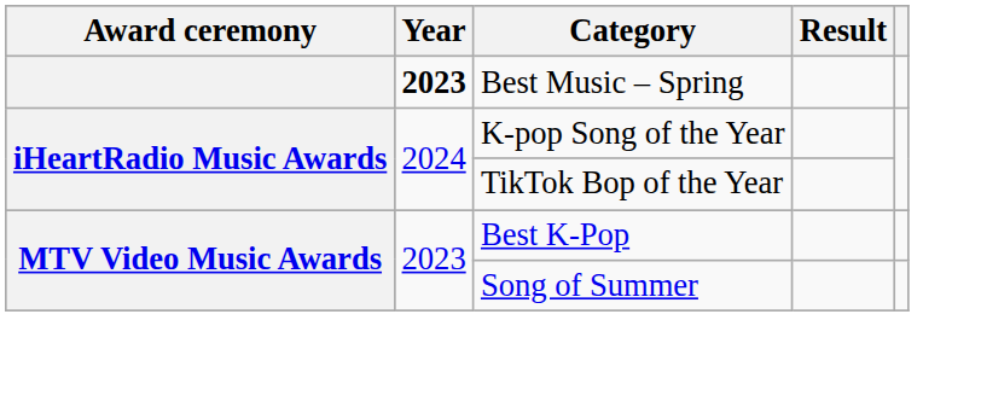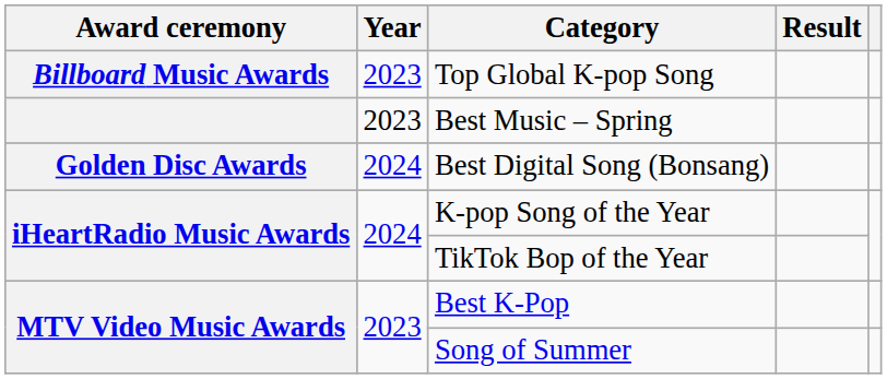 <table class="wikitable plainrowheaders sortable">
 <tr>
 <th scope="col">Award ceremony</th>
 <th scope="col">Year</th>
 <th scope="col">Category</th>
 <th scope="col">Result</th>
 <th scope="col" class="unsortable"></th>
 </tr>
 <tr>
+<th scope="row"><a href='#'><em>Billboard</em> Music Awards</a></th>
+<td style="text-align:center"><a href='#'>2023</a></td>
+<td>Top Global K-pop Song</td>
+<td></td>
+<td style="text-align:center"></td>
+</tr>
+<tr>
 <th scope="row"></th>
-<td style="text-align:center"><strong>2023</strong></td>
+<td style="text-align:center">2023</td>
 <td>Best Music – Spring</td>
+<td></td>
+<td style="text-align:center"></td>
+</tr>
+<tr>
+<th scope="row"><a href='#'>Golden Disc Awards</a></th>
+<td style="text-align:center"><a href='#'>2024</a></td>
+<td>Best Digital Song (Bonsang)</td>
 <td></td>
 <td style="text-align:center"></td>
 </tr>
 <tr>
 <th scope="row" rowspan="2"><a href='#'>iHeartRadio Music Awards</a></th>
 <td rowspan="2" style="text-align:center"><a href='#'>2024</a></td>
 <td>K-pop Song of the Year</td>
 <td></td>
 <td rowspan="2" style="text-align:center"></td>
 </tr>
 <tr>
 <td>TikTok Bop of the Year</td>
 <td></td>
 </tr>
 <tr>
 <th scope="row" rowspan="2"><a href='#'>MTV Video Music Awards</a></th>
 <td rowspan="2" style="text-align:center"><a href='#'>2023</a></td>
 <td><a href='#'>Best K-Pop</a></td>
 <td></td>
 <td style="text-align:center"></td>
 </tr>
 <tr>
 <td><a href='#'>Song of Summer</a></td>
 <td></td>
 <td style="text-align:center"></td>
 </tr>
 </table>
